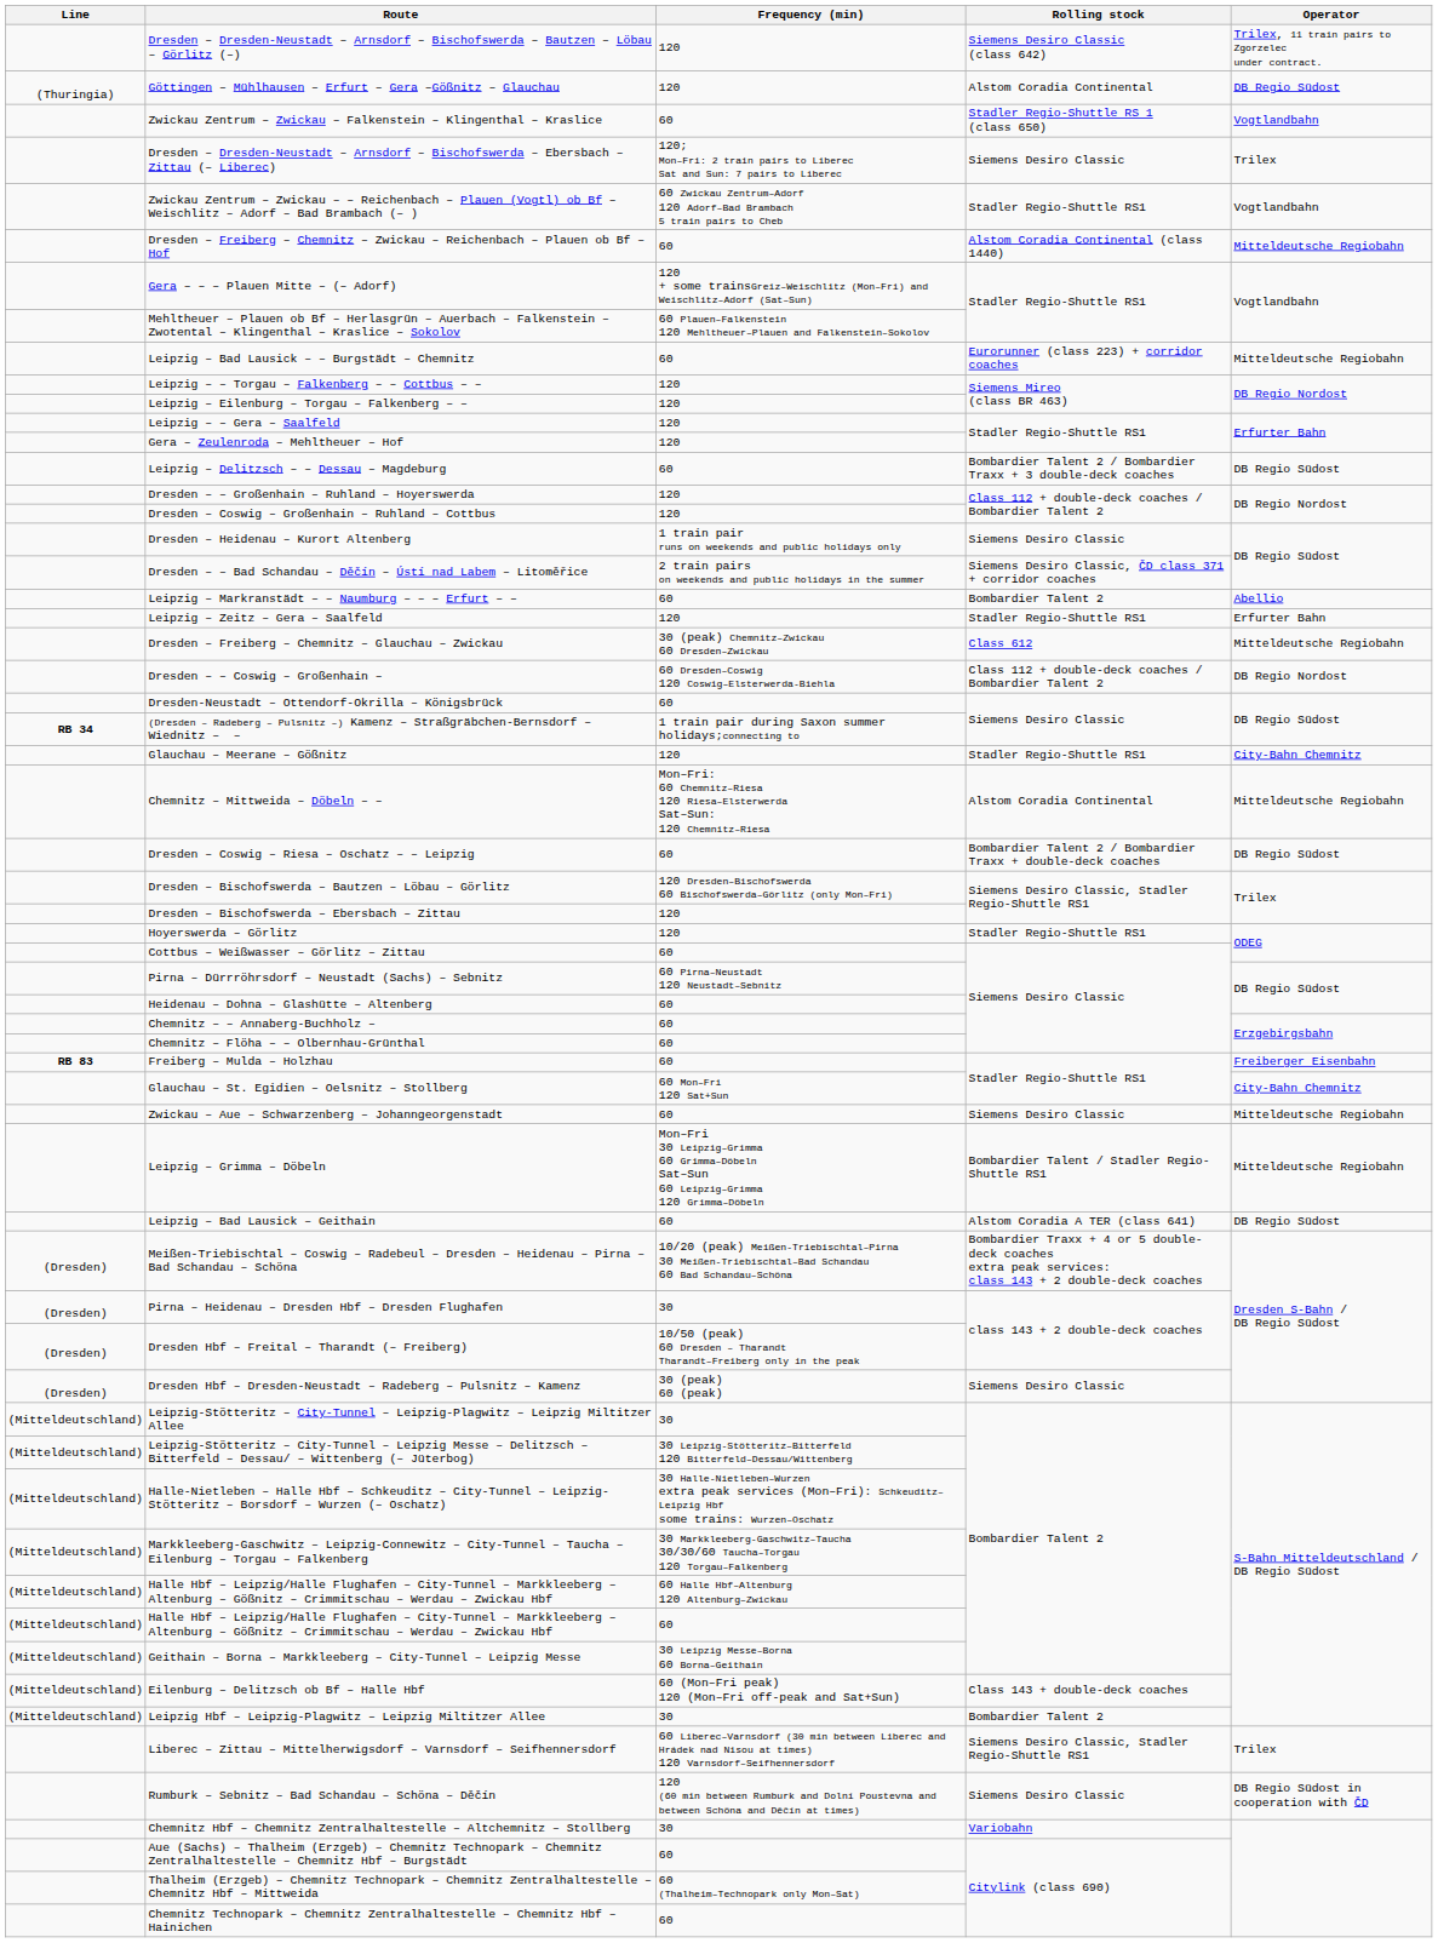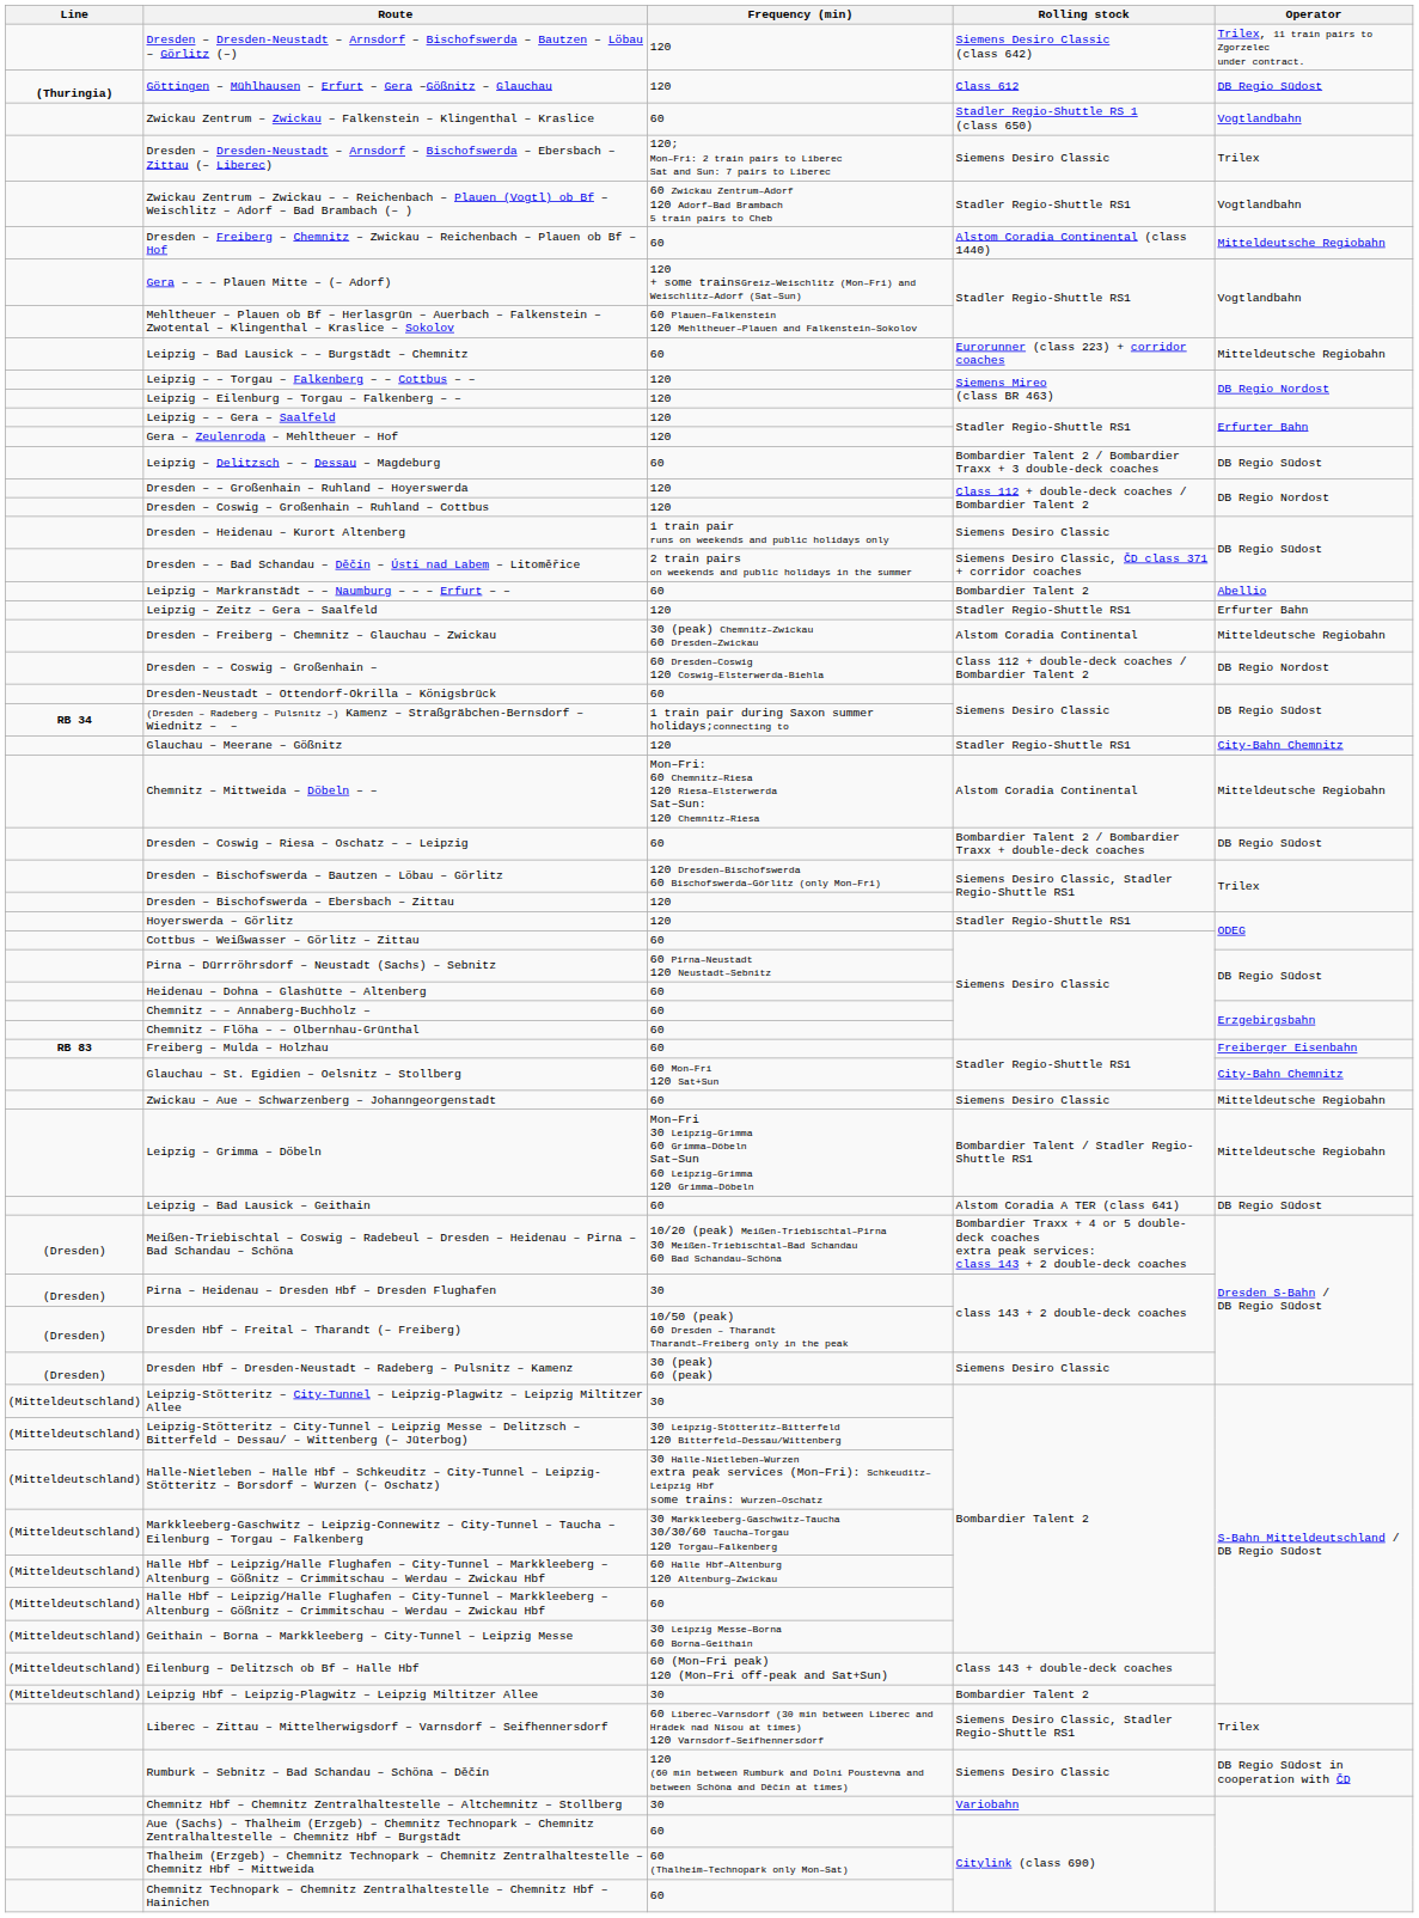 <table class="wikitable">
 <tr>
 <th>Line</th>
 <th>Route</th>
 <th>Frequency (min)</th>
 <th>Rolling stock</th>
 <th>Operator</th>
 </tr>
 <tr>
 <td style="text-align:center"></td>
 <td><a href='#'>Dresden</a> – <a href='#'>Dresden-Neustadt</a> – <a href='#'>Arnsdorf</a> – <a href='#'>Bischofswerda</a> – <a href='#'>Bautzen</a> – <a href='#'>Löbau</a> – <a href='#'>Görlitz</a> (–)</td>
 <td>120</td>
 <td><a href='#'>Siemens Desiro Classic</a><br>(class 642)</td>
 <td><a href='#'>Trilex</a>, <small>11 train pairs to Zgorzelec<br> under contract.</small></td>
 </tr>
 <tr>
-<td style="text-align:center"> <br>(Thuringia)</td>
+<td style="text-align:center"><strong> <br>(Thuringia)</strong></td>
 <td><a href='#'>Göttingen</a> – <a href='#'>Mühlhausen</a> – <a href='#'>Erfurt</a> – <a href='#'>Gera</a> –<a href='#'>Gößnitz</a> – <a href='#'>Glauchau</a></td>
 <td>120</td>
-<td>Alstom Coradia Continental</td>
+<td><a href='#'>Class 612</a></td>
 <td><a href='#'>DB Regio Südost</a></td>
 </tr>
 <tr>
 <td style="text-align:center"></td>
 <td>Zwickau Zentrum – <a href='#'>Zwickau</a> – Falkenstein – Klingenthal – Kraslice</td>
 <td>60</td>
 <td><a href='#'>Stadler Regio-Shuttle RS 1</a><br>(class 650)</td>
 <td><a href='#'>Vogtlandbahn</a></td>
 </tr>
 <tr>
 <td style="text-align:center"></td>
 <td>Dresden – <a href='#'>Dresden-Neustadt</a> – <a href='#'>Arnsdorf</a> – <a href='#'>Bischofswerda</a> – Ebersbach  – <a href='#'>Zittau</a> (– <a href='#'>Liberec</a>)</td>
 <td>120;<br><small>Mon–Fri: 2 train pairs to Liberec<br>Sat and Sun: 7 pairs to Liberec</small></td>
 <td>Siemens Desiro Classic</td>
 <td>Trilex</td>
 </tr>
 <tr>
 <td style="text-align:center"></td>
 <td>Zwickau Zentrum – Zwickau –  – Reichenbach – <a href='#'>Plauen (Vogtl) ob Bf</a> – Weischlitz – Adorf – Bad Brambach (– )</td>
 <td>60 <small>Zwickau Zentrum–Adorf</small><br>120 <small>Adorf–Bad Brambach<br>5 train pairs to Cheb</small></td>
 <td>Stadler Regio-Shuttle RS1</td>
 <td>Vogtlandbahn</td>
 </tr>
 <tr>
 <td style="text-align:center"></td>
 <td>Dresden – <a href='#'>Freiberg</a> – <a href='#'>Chemnitz</a> – Zwickau – Reichenbach – Plauen ob Bf – <a href='#'>Hof</a></td>
 <td>60</td>
 <td><a href='#'>Alstom Coradia Continental</a> (class 1440)</td>
 <td><a href='#'>Mitteldeutsche Regiobahn</a></td>
 </tr>
 <tr>
 <td style="text-align:center"></td>
 <td><a href='#'>Gera</a> –  –  – Plauen Mitte –  (– Adorf)</td>
 <td>120<br>+ some trains<small>Greiz–Weischlitz (Mon–Fri) and Weischlitz–Adorf (Sat–Sun)</small></td>
 <td rowspan="2">Stadler Regio-Shuttle RS1</td>
 <td rowspan="2">Vogtlandbahn</td>
 </tr>
 <tr>
 <td style="text-align:center"></td>
 <td>Mehltheuer – Plauen ob Bf – Herlasgrün – Auerbach – Falkenstein – Zwotental – Klingenthal – Kraslice – <a href='#'>Sokolov</a></td>
 <td>60 <small>Plauen–Falkenstein</small><br>120 <small>Mehltheuer–Plauen and Falkenstein–Sokolov</small></td>
 </tr>
 <tr>
 <td style="text-align:center"></td>
 <td>Leipzig – Bad Lausick –  – Burgstädt – Chemnitz</td>
 <td>60</td>
 <td><a href='#'>Eurorunner</a> (class 223) + <a href='#'>corridor coaches</a></td>
 <td>Mitteldeutsche Regiobahn</td>
 </tr>
 <tr>
 <td style="text-align:center"></td>
 <td>Leipzig –  – Torgau – <a href='#'>Falkenberg</a> –  – <a href='#'>Cottbus</a> –  – </td>
 <td>120</td>
 <td rowspan="2"><a href='#'>Siemens Mireo</a><br>(class BR 463)</td>
 <td rowspan="2"><a href='#'>DB Regio Nordost</a></td>
 </tr>
 <tr>
 <td style="text-align:center"></td>
 <td>Leipzig – Eilenburg – Torgau – Falkenberg –  – </td>
 <td>120</td>
 </tr>
 <tr>
 <td style="text-align:center"></td>
 <td>Leipzig –  – Gera – <a href='#'>Saalfeld</a></td>
 <td>120</td>
 <td rowspan="2">Stadler Regio-Shuttle RS1</td>
 <td rowspan="2"><a href='#'>Erfurter Bahn</a></td>
 </tr>
 <tr>
 <td style="text-align:center"></td>
 <td>Gera – <a href='#'>Zeulenroda</a> – Mehltheuer – Hof</td>
 <td>120</td>
 </tr>
 <tr>
 <td style="text-align:center"></td>
 <td>Leipzig – <a href='#'>Delitzsch</a> –  – <a href='#'>Dessau</a> – Magdeburg</td>
 <td>60</td>
 <td>Bombardier Talent 2 / Bombardier Traxx + 3 double-deck coaches</td>
 <td>DB Regio Südost</td>
 </tr>
 <tr>
 <td style="text-align:center"></td>
 <td>Dresden –  – Großenhain – Ruhland – Hoyerswerda</td>
 <td>120</td>
 <td rowspan="2"><a href='#'>Class 112</a> + double-deck coaches / Bombardier Talent 2</td>
 <td rowspan="2">DB Regio Nordost</td>
 </tr>
 <tr>
 <td style="text-align:center"></td>
 <td>Dresden – Coswig – Großenhain – Ruhland – Cottbus</td>
 <td>120</td>
 </tr>
 <tr>
 <td style="text-align:center"></td>
 <td>Dresden – Heidenau – Kurort Altenberg</td>
 <td>1 train pair<br><small>runs on weekends and public holidays only</small></td>
 <td>Siemens Desiro Classic</td>
 <td rowspan="2">DB Regio Südost</td>
 </tr>
 <tr>
 <td style="text-align:center"></td>
 <td>Dresden –  – Bad Schandau – <a href='#'>Děčín</a> – <a href='#'>Ústí nad Labem</a> – Litoměřice</td>
 <td>2 train pairs<br><small>on weekends and public holidays in the summer</small></td>
 <td>Siemens Desiro Classic, <a href='#'>ČD class 371</a> + corridor coaches</td>
 </tr>
 <tr>
 <td style="text-align:center"></td>
 <td>Leipzig – Markranstädt –  – <a href='#'>Naumburg</a> –  –  – <a href='#'>Erfurt</a> –  – </td>
 <td>60</td>
 <td>Bombardier Talent 2</td>
 <td><a href='#'>Abellio</a></td>
 </tr>
 <tr>
 <td style="text-align:center"></td>
 <td>Leipzig – Zeitz – Gera – Saalfeld</td>
 <td>120</td>
 <td>Stadler Regio-Shuttle RS1</td>
 <td>Erfurter Bahn</td>
 </tr>
 <tr>
 <td style="text-align:center"></td>
 <td>Dresden – Freiberg – Chemnitz – Glauchau – Zwickau</td>
 <td>30 (peak) <small>Chemnitz–Zwickau</small><br>60 <small>Dresden–Zwickau</small></td>
-<td><a href='#'>Class 612</a></td>
+<td>Alstom Coradia Continental</td>
 <td>Mitteldeutsche Regiobahn</td>
 </tr>
 <tr>
 <td style="text-align:center"></td>
 <td>Dresden –  – Coswig – Großenhain – </td>
 <td>60 <small>Dresden–Coswig</small><br>120 <small>Coswig–Elsterwerda-Biehla</small></td>
 <td>Class 112 + double-deck coaches / Bombardier Talent 2</td>
 <td>DB Regio Nordost</td>
 </tr>
 <tr>
 <td style="text-align:center"></td>
 <td>Dresden-Neustadt – Ottendorf-Okrilla – Königsbrück</td>
 <td>60</td>
 <td rowspan="2">Siemens Desiro Classic</td>
 <td rowspan="2">DB Regio Südost</td>
 </tr>
 <tr>
 <td style="text-align:center"><strong>RB 34</strong></td>
 <td><small>(Dresden – Radeberg – Pulsnitz –)</small> Kamenz – Straßgräbchen-Bernsdorf – Wiednitz –  – </td>
 <td>1 train pair during Saxon summer holidays;<small>connecting to </small></td>
 </tr>
 <tr>
 <td style="text-align:center"></td>
 <td>Glauchau – Meerane – Gößnitz</td>
 <td>120</td>
 <td>Stadler Regio-Shuttle RS1</td>
 <td><a href='#'>City-Bahn Chemnitz</a></td>
 </tr>
 <tr>
 <td style="text-align:center"></td>
 <td>Chemnitz – Mittweida – <a href='#'>Döbeln</a> –  – </td>
 <td>Mon–Fri:<br>60 <small>Chemnitz–Riesa</small><br>120 <small>Riesa–Elsterwerda</small><br>Sat–Sun:<br>120 <small>Chemnitz–Riesa</small></td>
 <td>Alstom Coradia Continental</td>
 <td>Mitteldeutsche Regiobahn</td>
 </tr>
 <tr>
 <td style="text-align:center"></td>
 <td>Dresden – Coswig – Riesa – Oschatz –  – Leipzig</td>
 <td>60</td>
 <td>Bombardier Talent 2 / Bombardier Traxx + double-deck coaches</td>
 <td>DB Regio Südost</td>
 </tr>
 <tr>
 <td style="text-align:center"></td>
 <td>Dresden – Bischofswerda – Bautzen – Löbau – Görlitz</td>
 <td>120 <small>Dresden–Bischofswerda</small><br>60 <small>Bischofswerda–Görlitz (only Mon–Fri)</small></td>
 <td rowspan="2">Siemens Desiro Classic, Stadler Regio-Shuttle RS1</td>
 <td rowspan="2">Trilex</td>
 </tr>
 <tr>
 <td style="text-align:center"></td>
 <td>Dresden – Bischofswerda – Ebersbach – Zittau</td>
 <td>120</td>
 </tr>
 <tr>
 <td style="text-align:center"></td>
 <td>Hoyerswerda – Görlitz</td>
 <td>120</td>
 <td>Stadler Regio-Shuttle RS1</td>
 <td rowspan="2"><a href='#'>ODEG</a></td>
 </tr>
 <tr>
 <td style="text-align:center"></td>
 <td>Cottbus – Weißwasser – Görlitz – Zittau</td>
 <td>60</td>
 <td rowspan="5">Siemens Desiro Classic</td>
 </tr>
 <tr>
 <td style="text-align:center"></td>
 <td>Pirna – Dürrröhrsdorf – Neustadt (Sachs) – Sebnitz</td>
 <td>60 <small>Pirna–Neustadt</small><br>120 <small>Neustadt–Sebnitz</small></td>
 <td rowspan="2">DB Regio Südost</td>
 </tr>
 <tr>
 <td style="text-align:center"></td>
 <td>Heidenau – Dohna – Glashütte – Altenberg</td>
 <td>60</td>
 </tr>
 <tr>
 <td style="text-align:center"></td>
 <td>Chemnitz –  – Annaberg-Buchholz – </td>
 <td>60</td>
 <td rowspan="2"><a href='#'>Erzgebirgsbahn</a></td>
 </tr>
 <tr>
 <td style="text-align:center"></td>
 <td>Chemnitz – Flöha –  – Olbernhau-Grünthal</td>
 <td>60</td>
 </tr>
 <tr>
 <td style="text-align:center"><strong>RB 83</strong></td>
 <td>Freiberg – Mulda – Holzhau</td>
 <td>60</td>
 <td rowspan="2">Stadler Regio-Shuttle RS1</td>
 <td><a href='#'>Freiberger Eisenbahn</a></td>
 </tr>
 <tr>
 <td style="text-align:center"></td>
 <td>Glauchau – St. Egidien – Oelsnitz – Stollberg</td>
 <td>60 <small>Mon–Fri</small><br>120 <small>Sat+Sun</small><br></td>
 <td><a href='#'>City-Bahn Chemnitz</a></td>
 </tr>
 <tr>
 <td style="text-align:center"></td>
 <td>Zwickau – Aue – Schwarzenberg – Johanngeorgenstadt</td>
 <td>60</td>
 <td>Siemens Desiro Classic</td>
 <td>Mitteldeutsche Regiobahn</td>
 </tr>
 <tr>
 <td style="text-align:center"></td>
 <td>Leipzig – Grimma – Döbeln</td>
 <td>Mon–Fri<br>30 <small>Leipzig–Grimma</small><br>60 <small>Grimma–Döbeln</small><br>Sat–Sun<br>60 <small>Leipzig–Grimma</small><br>120 <small>Grimma–Döbeln</small></td>
 <td>Bombardier Talent / Stadler Regio-Shuttle RS1</td>
 <td>Mitteldeutsche Regiobahn</td>
 </tr>
 <tr>
 <td style="text-align:center"></td>
 <td>Leipzig – Bad Lausick – Geithain</td>
 <td>60</td>
 <td>Alstom Coradia A TER (class 641)</td>
 <td>DB Regio Südost</td>
 </tr>
 <tr>
 <td style="text-align:center"><br> (Dresden)</td>
 <td>Meißen-Triebischtal – Coswig – Radebeul – Dresden – Heidenau – Pirna – Bad Schandau – Schöna</td>
 <td>10/20 (peak) <small>Meißen-Triebischtal–Pirna</small><br>30 <small>Meißen-Triebischtal–Bad Schandau</small><br>60 <small>Bad Schandau–Schöna</small></td>
 <td>Bombardier Traxx + 4 or 5 double-deck coaches<br>extra peak services:<br><a href='#'>class 143</a> + 2 double-deck coaches</td>
 <td rowspan="4"><a href='#'>Dresden S-Bahn</a> /<br>DB Regio Südost</td>
 </tr>
 <tr>
 <td style="text-align:center"><br> (Dresden)</td>
 <td>Pirna – Heidenau – Dresden Hbf – Dresden Flughafen</td>
 <td>30</td>
 <td rowspan="2">class 143 + 2 double-deck coaches</td>
 </tr>
 <tr>
 <td style="text-align:center"><br> (Dresden)</td>
 <td>Dresden Hbf – Freital – Tharandt (– Freiberg)</td>
 <td>10/50 (peak)<br>60 <small>Dresden – Tharandt</small><br> <small>Tharandt–Freiberg only in the peak</small></td>
 </tr>
 <tr>
 <td style="text-align:center"><br> (Dresden)</td>
 <td>Dresden Hbf – Dresden-Neustadt – Radeberg – Pulsnitz – Kamenz</td>
 <td>30 (peak)<br>60 (peak)</td>
 <td>Siemens Desiro Classic</td>
 </tr>
 <tr>
 <td style="text-align:center"> (Mitteldeutschland)</td>
 <td>Leipzig-Stötteritz – <a href='#'>City-Tunnel</a> – Leipzig-Plagwitz – Leipzig Miltitzer Allee</td>
 <td>30</td>
 <td rowspan="7">Bombardier Talent 2</td>
 <td rowspan="9"><a href='#'>S-Bahn Mitteldeutschland</a> /<br>DB Regio Südost</td>
 </tr>
 <tr>
 <td style="text-align:center"> (Mitteldeutschland)</td>
 <td>Leipzig-Stötteritz – City-Tunnel – Leipzig Messe – Delitzsch – Bitterfeld – Dessau/ – Wittenberg (– Jüterbog)</td>
 <td>30 <small>Leipzig-Stötteritz–Bitterfeld</small><br>120 <small>Bitterfeld–Dessau/Wittenberg</small></td>
 </tr>
 <tr>
 <td style="text-align:center"> (Mitteldeutschland)</td>
 <td>Halle-Nietleben – Halle Hbf – Schkeuditz – City-Tunnel – Leipzig-Stötteritz – Borsdorf – Wurzen (– Oschatz)</td>
 <td>30 <small>Halle-Nietleben–Wurzen</small><br>extra peak services (Mon–Fri): <small>Schkeuditz–Leipzig Hbf</small><br>some trains: <small>Wurzen–Oschatz</small></td>
 </tr>
 <tr>
 <td style="text-align:center"> (Mitteldeutschland)</td>
 <td>Markkleeberg-Gaschwitz – Leipzig-Connewitz – City-Tunnel – Taucha – Eilenburg – Torgau – Falkenberg</td>
 <td>30 <small>Markkleeberg-Gaschwitz–Taucha</small><br>30/30/60 <small>Taucha–Torgau</small><br>120 <small>Torgau–Falkenberg</small></td>
 </tr>
 <tr>
 <td style="text-align:center"> (Mitteldeutschland)</td>
 <td>Halle Hbf – Leipzig/Halle Flughafen – City-Tunnel – Markkleeberg – Altenburg – Gößnitz – Crimmitschau – Werdau – Zwickau Hbf</td>
 <td>60 <small>Halle Hbf–Altenburg</small><br>120 <small>Altenburg–Zwickau</small></td>
 </tr>
 <tr>
 <td style="text-align:center"> (Mitteldeutschland)</td>
 <td>Halle Hbf – Leipzig/Halle Flughafen – City-Tunnel – Markkleeberg – Altenburg – Gößnitz – Crimmitschau – Werdau – Zwickau Hbf</td>
 <td>60</td>
 </tr>
 <tr>
 <td align="Center"> (Mitteldeutschland)</td>
 <td>Geithain – Borna – Markkleeberg – City-Tunnel – Leipzig Messe</td>
 <td>30 <small>Leipzig Messe–Borna</small><br>60 <small>Borna–Geithain</small></td>
 </tr>
 <tr>
 <td align="Center"> (Mitteldeutschland)</td>
 <td>Eilenburg – Delitzsch ob Bf – Halle Hbf</td>
 <td>60 (Mon–Fri peak)<br>120 (Mon–Fri off-peak and Sat+Sun)</td>
 <td>Class 143 + double-deck coaches</td>
 </tr>
 <tr>
 <td style="text-align:center"> (Mitteldeutschland)</td>
 <td>Leipzig Hbf – Leipzig-Plagwitz – Leipzig Miltitzer Allee</td>
 <td>30</td>
 <td>Bombardier Talent 2</td>
 </tr>
 <tr>
 <td style="text-align:center"></td>
 <td>Liberec – Zittau – Mittelherwigsdorf – Varnsdorf – Seifhennersdorf</td>
 <td>60 <small>Liberec–Varnsdorf (30 min between Liberec and Hrádek nad Nisou at times)</small><br>120 <small>Varnsdorf–Seifhennersdorf</small></td>
 <td>Siemens Desiro Classic, Stadler Regio-Shuttle RS1</td>
 <td>Trilex</td>
 </tr>
 <tr>
 <td style="text-align:center"></td>
 <td>Rumburk – Sebnitz – Bad Schandau – Schöna – Děčín</td>
 <td>120 <small><br>(60 min between Rumburk and Dolní Poustevna and between Schöna and Děčín at times)</small></td>
 <td>Siemens Desiro Classic</td>
 <td>DB Regio Südost in cooperation with <a href='#'>ČD</a></td>
 </tr>
 <tr>
 <td style="text-align:center"></td>
 <td>Chemnitz Hbf – Chemnitz Zentralhaltestelle – Altchemnitz – Stollberg</td>
 <td>30</td>
 <td><a href='#'>Variobahn</a></td>
 <td rowspan="4"><a href='#'></a></td>
 </tr>
 <tr>
 <td style="text-align:center"></td>
 <td>Aue (Sachs) – Thalheim (Erzgeb) – Chemnitz Technopark – Chemnitz Zentralhaltestelle – Chemnitz Hbf – Burgstädt</td>
 <td>60</td>
 <td rowspan="3"><a href='#'>Citylink</a> (class 690)</td>
 </tr>
 <tr>
 <td style="text-align:center"></td>
 <td>Thalheim (Erzgeb) – Chemnitz Technopark – Chemnitz Zentralhaltestelle – Chemnitz Hbf – Mittweida</td>
 <td>60<br><small>(Thalheim–Technopark only Mon–Sat)</small></td>
 </tr>
 <tr>
 <td style="text-align:center"></td>
 <td>Chemnitz Technopark – Chemnitz Zentralhaltestelle – Chemnitz Hbf – Hainichen</td>
 <td>60</td>
 </tr>
 </table>
